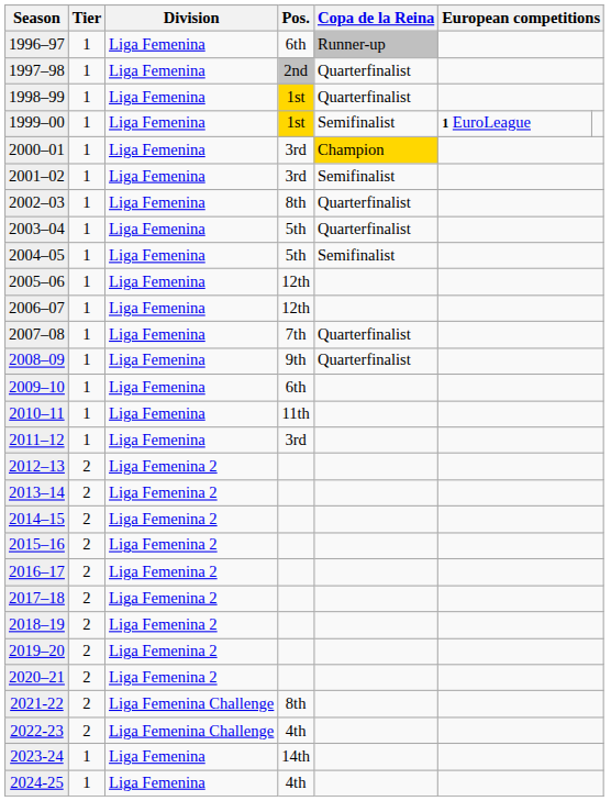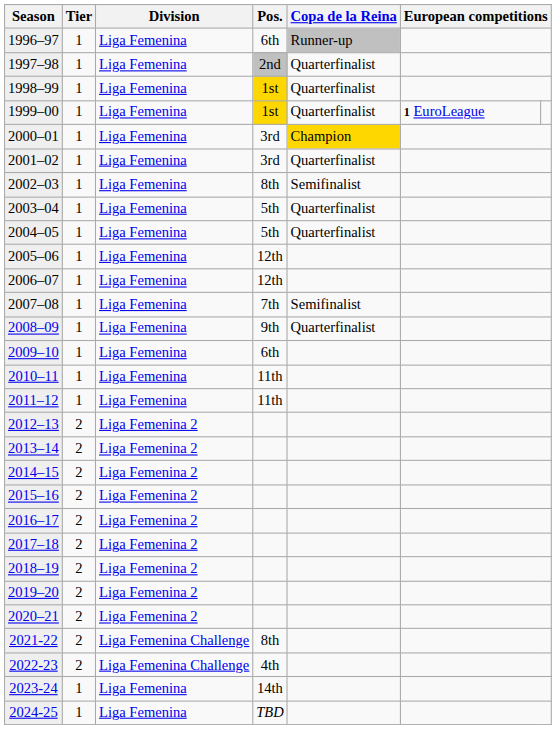 <table class="wikitable" style="text-align:center; font-size:85%">
 <tr>
 <th>Season</th>
 <th>Tier</th>
 <th>Division</th>
 <th>Pos.</th>
 <th><a href='#'>Copa de la Reina</a></th>
 <th colspan=2>European competitions</th>
 </tr>
 <tr>
 <td bgcolor=#efefef>1996–97</td>
 <td>1</td>
 <td align=left><a href='#'>Liga Femenina</a></td>
 <td>6th</td>
 <td align=left bgcolor=silver>Runner-up</td>
 <td colspan=2></td>
 </tr>
 <tr>
 <td bgcolor=#efefef>1997–98</td>
 <td>1</td>
 <td align=left><a href='#'>Liga Femenina</a></td>
 <td bgcolor=silver>2nd</td>
 <td align=left>Quarterfinalist</td>
 <td colspan=2></td>
 </tr>
 <tr>
 <td bgcolor=#efefef>1998–99</td>
 <td>1</td>
 <td align=left><a href='#'>Liga Femenina</a></td>
 <td bgcolor=gold>1st</td>
 <td align=left>Quarterfinalist</td>
 <td colspan=2></td>
 </tr>
 <tr>
 <td bgcolor=#efefef>1999–00</td>
 <td>1</td>
 <td align=left><a href='#'>Liga Femenina</a></td>
 <td bgcolor=gold>1st</td>
-<td align=left>Semifinalist</td>
+<td align=left>Quarterfinalist</td>
 <td align=left><small><strong>1</strong></small> <a href='#'>EuroLeague</a></td>
 <td></td>
 </tr>
 <tr>
 <td bgcolor=#efefef>2000–01</td>
 <td>1</td>
 <td align=left><a href='#'>Liga Femenina</a></td>
 <td>3rd</td>
 <td align=left bgcolor=gold>Champion</td>
 <td colspan=2></td>
 </tr>
 <tr>
 <td bgcolor=#efefef>2001–02</td>
 <td>1</td>
 <td align=left><a href='#'>Liga Femenina</a></td>
 <td>3rd</td>
-<td align=left>Semifinalist</td>
+<td align=left>Quarterfinalist</td>
 <td colspan=2></td>
 </tr>
 <tr>
 <td bgcolor=#efefef>2002–03</td>
 <td>1</td>
 <td align=left><a href='#'>Liga Femenina</a></td>
 <td>8th</td>
-<td align=left>Quarterfinalist</td>
+<td align=left>Semifinalist</td>
 <td colspan=2></td>
 </tr>
 <tr>
 <td bgcolor=#efefef>2003–04</td>
 <td>1</td>
 <td align=left><a href='#'>Liga Femenina</a></td>
 <td>5th</td>
 <td align=left>Quarterfinalist</td>
 <td colspan=2></td>
 </tr>
 <tr>
 <td bgcolor=#efefef>2004–05</td>
 <td>1</td>
 <td align=left><a href='#'>Liga Femenina</a></td>
 <td>5th</td>
-<td align=left>Semifinalist</td>
+<td align=left>Quarterfinalist</td>
 <td colspan=2></td>
 </tr>
 <tr>
 <td bgcolor=#efefef>2005–06</td>
 <td>1</td>
 <td align=left><a href='#'>Liga Femenina</a></td>
 <td>12th</td>
 <td></td>
 <td colspan=2></td>
 </tr>
 <tr>
 <td bgcolor=#efefef>2006–07</td>
 <td>1</td>
 <td align=left><a href='#'>Liga Femenina</a></td>
 <td>12th</td>
 <td></td>
 <td colspan=2></td>
 </tr>
 <tr>
 <td bgcolor=#efefef>2007–08</td>
 <td>1</td>
 <td align=left><a href='#'>Liga Femenina</a></td>
 <td>7th</td>
-<td align=left>Quarterfinalist</td>
+<td align=left>Semifinalist</td>
 <td colspan=2></td>
 </tr>
 <tr>
 <td bgcolor=#efefef><a href='#'>2008–09</a></td>
 <td>1</td>
 <td align=left><a href='#'>Liga Femenina</a></td>
 <td>9th</td>
 <td align=left>Quarterfinalist</td>
 <td colspan=2></td>
 </tr>
 <tr>
 <td bgcolor=#efefef><a href='#'>2009–10</a></td>
 <td>1</td>
 <td align=left><a href='#'>Liga Femenina</a></td>
 <td>6th</td>
 <td></td>
 <td colspan=2></td>
 </tr>
 <tr>
 <td bgcolor=#efefef><a href='#'>2010–11</a></td>
 <td>1</td>
 <td align=left><a href='#'>Liga Femenina</a></td>
 <td>11th</td>
 <td></td>
 <td colspan=2></td>
 </tr>
 <tr>
 <td bgcolor=#efefef><a href='#'>2011–12</a></td>
 <td>1</td>
 <td align=left><a href='#'>Liga Femenina</a></td>
-<td>3rd</td>
+<td>11th</td>
 <td></td>
 <td colspan=2></td>
 </tr>
 <tr>
 <td bgcolor=#efefef><a href='#'>2012–13</a></td>
 <td>2</td>
 <td align=left><a href='#'>Liga Femenina 2</a></td>
 <td></td>
 <td></td>
 <td colspan=2></td>
 </tr>
 <tr>
 <td bgcolor=#efefef><a href='#'>2013–14</a></td>
 <td>2</td>
 <td align=left><a href='#'>Liga Femenina 2</a></td>
 <td></td>
 <td></td>
 <td colspan=2></td>
 </tr>
 <tr>
 <td bgcolor=#efefef><a href='#'>2014–15</a></td>
 <td>2</td>
 <td align=left><a href='#'>Liga Femenina 2</a></td>
 <td></td>
 <td></td>
 <td colspan=2></td>
 </tr>
 <tr>
 <td bgcolor=#efefef><a href='#'>2015–16</a></td>
 <td>2</td>
 <td align=left><a href='#'>Liga Femenina 2</a></td>
 <td></td>
 <td></td>
 <td colspan=2></td>
 </tr>
 <tr>
 <td bgcolor=#efefef><a href='#'>2016–17</a></td>
 <td>2</td>
 <td align=left><a href='#'>Liga Femenina 2</a></td>
 <td></td>
 <td></td>
 <td colspan=2></td>
 </tr>
 <tr>
 <td bgcolor=#efefef><a href='#'>2017–18</a></td>
 <td>2</td>
 <td align=left><a href='#'>Liga Femenina 2</a></td>
 <td></td>
 <td></td>
 <td colspan=2></td>
 </tr>
 <tr>
 <td bgcolor=#efefef><a href='#'>2018–19</a></td>
 <td>2</td>
 <td align=left><a href='#'>Liga Femenina 2</a></td>
 <td></td>
 <td></td>
 <td colspan=2></td>
 </tr>
 <tr>
 <td bgcolor=#efefef><a href='#'>2019–20</a></td>
 <td>2</td>
 <td align=left><a href='#'>Liga Femenina 2</a></td>
 <td></td>
 <td></td>
 <td colspan=2></td>
 </tr>
 <tr>
 <td bgcolor=#efefef><a href='#'>2020–21</a></td>
 <td>2</td>
 <td align=left><a href='#'>Liga Femenina 2</a></td>
 <td></td>
 <td></td>
 <td colspan=2></td>
 </tr>
 <tr>
 <td bgcolor=#efefef><a href='#'>2021-22</a></td>
 <td>2</td>
 <td align=left><a href='#'>Liga Femenina Challenge</a></td>
 <td>8th</td>
 <td></td>
 <td colspan=2></td>
 </tr>
 <tr>
 <td bgcolor=#efefef><a href='#'>2022-23</a></td>
 <td>2</td>
 <td align=left><a href='#'>Liga Femenina Challenge</a></td>
 <td>4th</td>
 <td></td>
 <td colspan=2></td>
 </tr>
 <tr>
 <td bgcolor=#efefef><a href='#'>2023-24</a></td>
 <td>1</td>
 <td align=left><a href='#'>Liga Femenina</a></td>
 <td>14th</td>
 <td></td>
 <td colspan=2></td>
 </tr>
 <tr>
 <td bgcolor=#efefef><a href='#'>2024-25</a></td>
 <td>1</td>
 <td align=left><a href='#'>Liga Femenina</a></td>
-<td>4th</td>
+<td><em>TBD</em></td>
 <td></td>
 <td colspan=2></td>
 </tr>
 </table>
